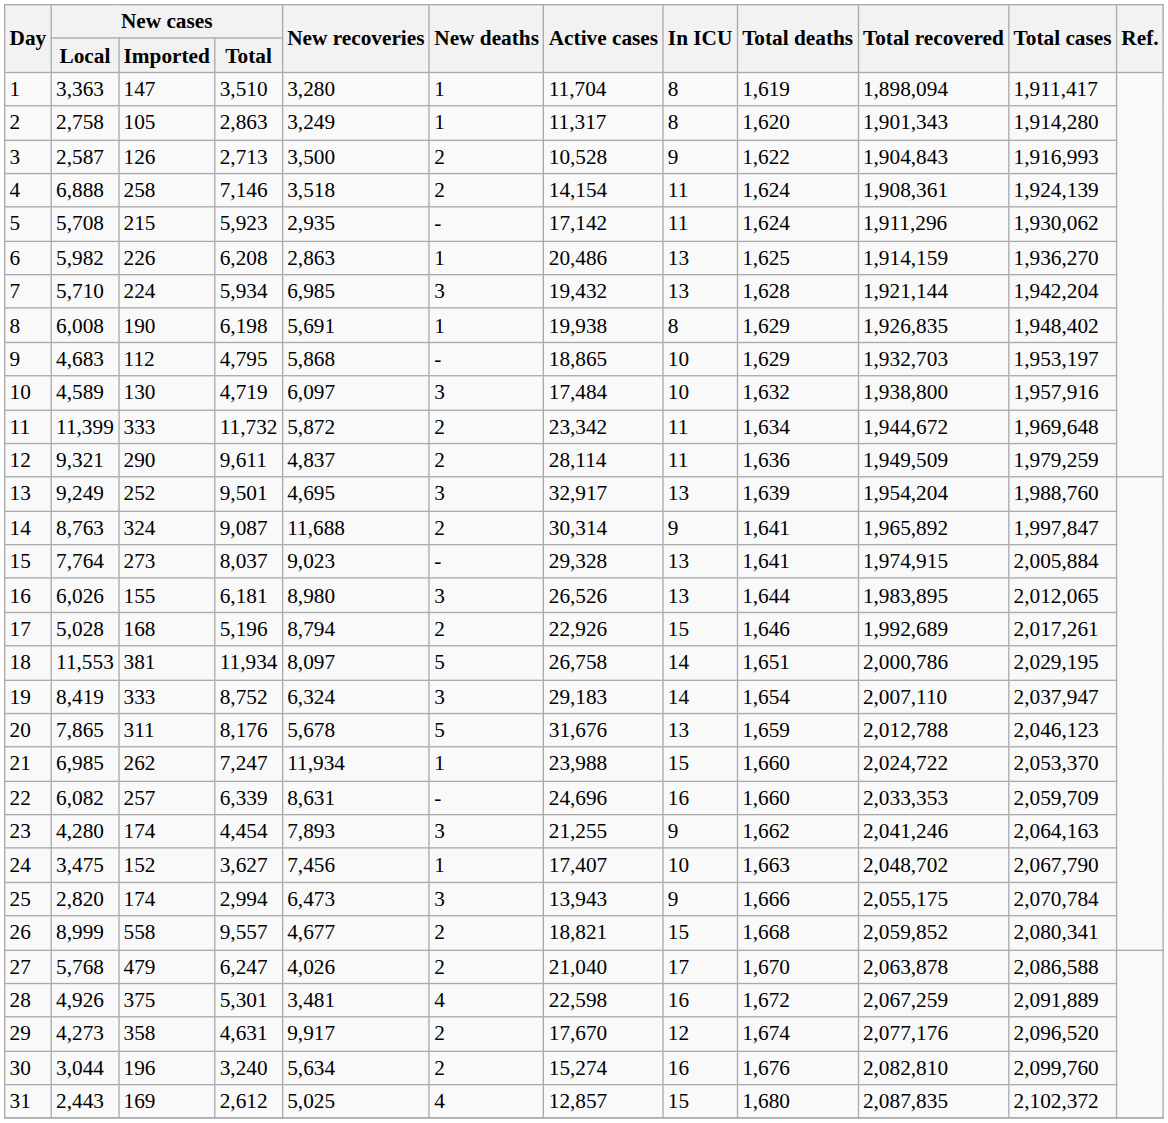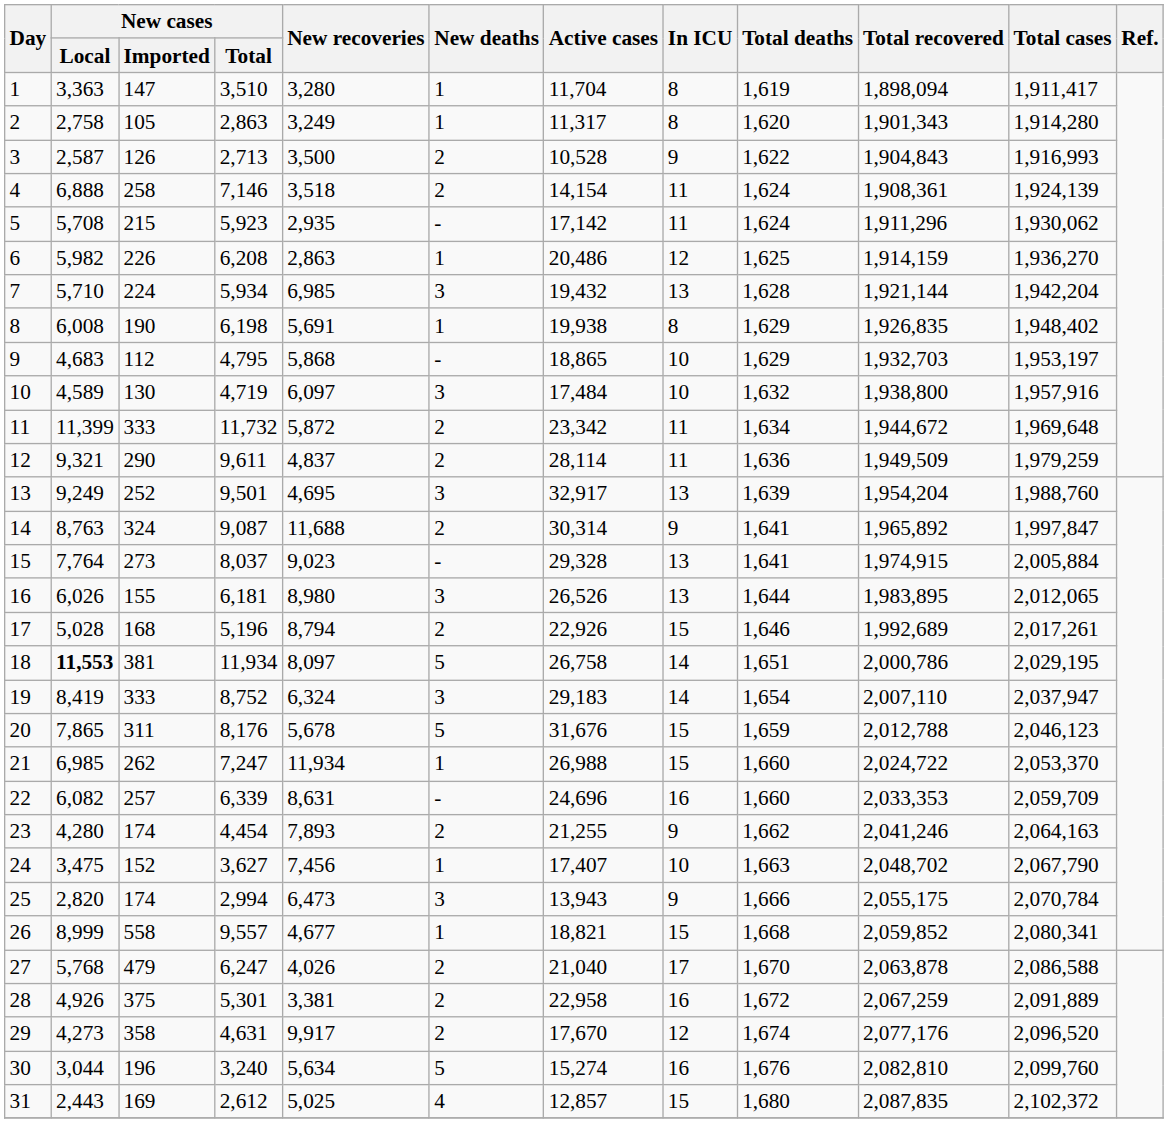 <table class="wikitable">
 <tr>
 <th rowspan="2">Day</th>
 <th colspan="3">New cases</th>
 <th rowspan="2">New recoveries</th>
 <th rowspan="2">New deaths</th>
 <th rowspan="2">Active cases</th>
 <th rowspan="2">In ICU</th>
 <th rowspan="2">Total deaths</th>
 <th rowspan="2">Total recovered</th>
 <th rowspan="2">Total cases</th>
 <th rowspan="2">Ref.</th>
 </tr>
 <tr>
 <th>Local</th>
 <th>Imported</th>
 <th>Total</th>
 </tr>
 <tr>
 <td>1</td>
 <td>3,363</td>
 <td>147</td>
 <td>3,510</td>
 <td>3,280</td>
 <td>1</td>
 <td>11,704</td>
 <td>8</td>
 <td>1,619</td>
 <td>1,898,094</td>
 <td>1,911,417</td>
 <td rowspan="12"></td>
 </tr>
 <tr>
 <td>2</td>
 <td>2,758</td>
 <td>105</td>
 <td>2,863</td>
 <td>3,249</td>
 <td>1</td>
 <td>11,317</td>
 <td>8</td>
 <td>1,620</td>
 <td>1,901,343</td>
 <td>1,914,280</td>
 </tr>
 <tr>
 <td>3</td>
 <td>2,587</td>
 <td>126</td>
 <td>2,713</td>
 <td>3,500</td>
 <td>2</td>
 <td>10,528</td>
 <td>9</td>
 <td>1,622</td>
 <td>1,904,843</td>
 <td>1,916,993</td>
 </tr>
 <tr>
 <td>4</td>
 <td>6,888</td>
 <td>258</td>
 <td>7,146</td>
 <td>3,518</td>
 <td>2</td>
 <td>14,154</td>
 <td>11</td>
 <td>1,624</td>
 <td>1,908,361</td>
 <td>1,924,139</td>
 </tr>
 <tr>
 <td>5</td>
 <td>5,708</td>
 <td>215</td>
 <td>5,923</td>
 <td>2,935</td>
 <td>-</td>
 <td>17,142</td>
 <td>11</td>
 <td>1,624</td>
 <td>1,911,296</td>
 <td>1,930,062</td>
 </tr>
 <tr>
 <td>6</td>
 <td>5,982</td>
 <td>226</td>
 <td>6,208</td>
 <td>2,863</td>
 <td>1</td>
 <td>20,486</td>
-<td>13</td>
+<td>12</td>
 <td>1,625</td>
 <td>1,914,159</td>
 <td>1,936,270</td>
 </tr>
 <tr>
 <td>7</td>
 <td>5,710</td>
 <td>224</td>
 <td>5,934</td>
 <td>6,985</td>
 <td>3</td>
 <td>19,432</td>
 <td>13</td>
 <td>1,628</td>
 <td>1,921,144</td>
 <td>1,942,204</td>
 </tr>
 <tr>
 <td>8</td>
 <td>6,008</td>
 <td>190</td>
 <td>6,198</td>
 <td>5,691</td>
 <td>1</td>
 <td>19,938</td>
 <td>8</td>
 <td>1,629</td>
 <td>1,926,835</td>
 <td>1,948,402</td>
 </tr>
 <tr>
 <td>9</td>
 <td>4,683</td>
 <td>112</td>
 <td>4,795</td>
 <td>5,868</td>
 <td>-</td>
 <td>18,865</td>
 <td>10</td>
 <td>1,629</td>
 <td>1,932,703</td>
 <td>1,953,197</td>
 </tr>
 <tr>
 <td>10</td>
 <td>4,589</td>
 <td>130</td>
 <td>4,719</td>
 <td>6,097</td>
 <td>3</td>
 <td>17,484</td>
 <td>10</td>
 <td>1,632</td>
 <td>1,938,800</td>
 <td>1,957,916</td>
 </tr>
 <tr>
 <td>11</td>
 <td>11,399</td>
 <td>333</td>
 <td>11,732</td>
 <td>5,872</td>
 <td>2</td>
 <td>23,342</td>
 <td>11</td>
 <td>1,634</td>
 <td>1,944,672</td>
 <td>1,969,648</td>
 </tr>
 <tr>
 <td>12</td>
 <td>9,321</td>
 <td>290</td>
 <td>9,611</td>
 <td>4,837</td>
 <td>2</td>
 <td>28,114</td>
 <td>11</td>
 <td>1,636</td>
 <td>1,949,509</td>
 <td>1,979,259</td>
 </tr>
 <tr>
 <td>13</td>
 <td>9,249</td>
 <td>252</td>
 <td>9,501</td>
 <td>4,695</td>
 <td>3</td>
 <td>32,917</td>
 <td>13</td>
 <td>1,639</td>
 <td>1,954,204</td>
 <td>1,988,760</td>
 <td rowspan="14"></td>
 </tr>
 <tr>
 <td>14</td>
 <td>8,763</td>
 <td>324</td>
 <td>9,087</td>
 <td>11,688</td>
 <td>2</td>
 <td>30,314</td>
 <td>9</td>
 <td>1,641</td>
 <td>1,965,892</td>
 <td>1,997,847</td>
 </tr>
 <tr>
 <td>15</td>
 <td>7,764</td>
 <td>273</td>
 <td>8,037</td>
 <td>9,023</td>
 <td>-</td>
 <td>29,328</td>
 <td>13</td>
 <td>1,641</td>
 <td>1,974,915</td>
 <td>2,005,884</td>
 </tr>
 <tr>
 <td>16</td>
 <td>6,026</td>
 <td>155</td>
 <td>6,181</td>
 <td>8,980</td>
 <td>3</td>
 <td>26,526</td>
 <td>13</td>
 <td>1,644</td>
 <td>1,983,895</td>
 <td>2,012,065</td>
 </tr>
 <tr>
 <td>17</td>
 <td>5,028</td>
 <td>168</td>
 <td>5,196</td>
 <td>8,794</td>
 <td>2</td>
 <td>22,926</td>
 <td>15</td>
 <td>1,646</td>
 <td>1,992,689</td>
 <td>2,017,261</td>
 </tr>
 <tr>
 <td>18</td>
-<td>11,553</td>
+<td><strong>11,553</strong></td>
 <td>381</td>
 <td>11,934</td>
 <td>8,097</td>
 <td>5</td>
 <td>26,758</td>
 <td>14</td>
 <td>1,651</td>
 <td>2,000,786</td>
 <td>2,029,195</td>
 </tr>
 <tr>
 <td>19</td>
 <td>8,419</td>
 <td>333</td>
 <td>8,752</td>
 <td>6,324</td>
 <td>3</td>
 <td>29,183</td>
 <td>14</td>
 <td>1,654</td>
 <td>2,007,110</td>
 <td>2,037,947</td>
 </tr>
 <tr>
 <td>20</td>
 <td>7,865</td>
 <td>311</td>
 <td>8,176</td>
 <td>5,678</td>
 <td>5</td>
 <td>31,676</td>
-<td>13</td>
+<td>15</td>
 <td>1,659</td>
 <td>2,012,788</td>
 <td>2,046,123</td>
 </tr>
 <tr>
 <td>21</td>
 <td>6,985</td>
 <td>262</td>
 <td>7,247</td>
 <td>11,934</td>
 <td>1</td>
-<td>23,988</td>
+<td>26,988</td>
 <td>15</td>
 <td>1,660</td>
 <td>2,024,722</td>
 <td>2,053,370</td>
 </tr>
 <tr>
 <td>22</td>
 <td>6,082</td>
 <td>257</td>
 <td>6,339</td>
 <td>8,631</td>
 <td>-</td>
 <td>24,696</td>
 <td>16</td>
 <td>1,660</td>
 <td>2,033,353</td>
 <td>2,059,709</td>
 </tr>
 <tr>
 <td>23</td>
 <td>4,280</td>
 <td>174</td>
 <td>4,454</td>
 <td>7,893</td>
-<td>3</td>
+<td>2</td>
 <td>21,255</td>
 <td>9</td>
 <td>1,662</td>
 <td>2,041,246</td>
 <td>2,064,163</td>
 </tr>
 <tr>
 <td>24</td>
 <td>3,475</td>
 <td>152</td>
 <td>3,627</td>
 <td>7,456</td>
 <td>1</td>
 <td>17,407</td>
 <td>10</td>
 <td>1,663</td>
 <td>2,048,702</td>
 <td>2,067,790</td>
 </tr>
 <tr>
 <td>25</td>
 <td>2,820</td>
 <td>174</td>
 <td>2,994</td>
 <td>6,473</td>
 <td>3</td>
 <td>13,943</td>
 <td>9</td>
 <td>1,666</td>
 <td>2,055,175</td>
 <td>2,070,784</td>
 </tr>
 <tr>
 <td>26</td>
 <td>8,999</td>
 <td>558</td>
 <td>9,557</td>
 <td>4,677</td>
-<td>2</td>
+<td>1</td>
 <td>18,821</td>
 <td>15</td>
 <td>1,668</td>
 <td>2,059,852</td>
 <td>2,080,341</td>
 </tr>
 <tr>
 <td>27</td>
 <td>5,768</td>
 <td>479</td>
 <td>6,247</td>
 <td>4,026</td>
 <td>2</td>
 <td>21,040</td>
 <td>17</td>
 <td>1,670</td>
 <td>2,063,878</td>
 <td>2,086,588</td>
 <td rowspan="5"></td>
 </tr>
 <tr>
 <td>28</td>
 <td>4,926</td>
 <td>375</td>
 <td>5,301</td>
-<td>3,481</td>
-<td>4</td>
-<td>22,598</td>
+<td>3,381</td>
+<td>2</td>
+<td>22,958</td>
 <td>16</td>
 <td>1,672</td>
 <td>2,067,259</td>
 <td>2,091,889</td>
 </tr>
 <tr>
 <td>29</td>
 <td>4,273</td>
 <td>358</td>
 <td>4,631</td>
 <td>9,917</td>
 <td>2</td>
 <td>17,670</td>
 <td>12</td>
 <td>1,674</td>
 <td>2,077,176</td>
 <td>2,096,520</td>
 </tr>
 <tr>
 <td>30</td>
 <td>3,044</td>
 <td>196</td>
 <td>3,240</td>
 <td>5,634</td>
-<td>2</td>
+<td>5</td>
 <td>15,274</td>
 <td>16</td>
 <td>1,676</td>
 <td>2,082,810</td>
 <td>2,099,760</td>
 </tr>
 <tr>
 <td>31</td>
 <td>2,443</td>
 <td>169</td>
 <td>2,612</td>
 <td>5,025</td>
 <td>4</td>
 <td>12,857</td>
 <td>15</td>
 <td>1,680</td>
 <td>2,087,835</td>
 <td>2,102,372</td>
 </tr>
 <tr>
 </tr>
 </table>
